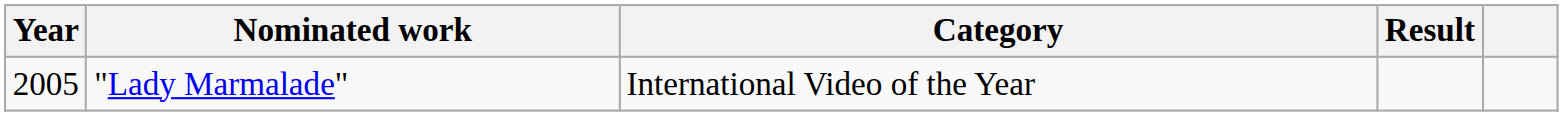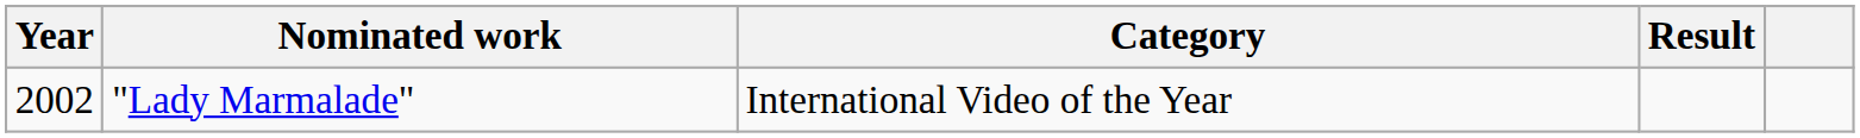 <table class="wikitable plainrowheaders" style="width:85%;">
 <tr>
 <th scope="col" style="width:4%;">Year</th>
 <th scope="col" style="width:35%;">Nominated work</th>
 <th scope="col" style="width:50%;">Category</th>
 <th scope="col" style="width:6%;">Result</th>
 <th scope="col" style="width:6%;"></th>
 </tr>
 <tr>
-<td style="text-align:center;">2005</td>
+<td style="text-align:center;">2002</td>
 <td>"<a href='#'>Lady Marmalade</a>"</td>
 <td>International Video of the Year</td>
 <td></td>
 <td></td>
 </tr>
 </table>
